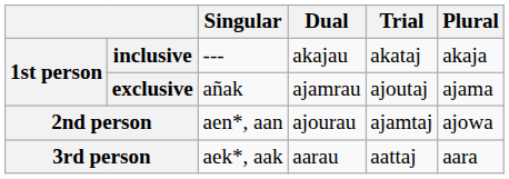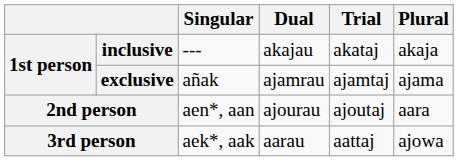 <table class="wikitable">
 <tr>
 <th colspan="2"></th>
 <th>Singular</th>
 <th>Dual</th>
 <th>Trial</th>
 <th>Plural</th>
 </tr>
 <tr>
 <th rowspan="2">1st person</th>
 <th>inclusive</th>
 <td>---</td>
 <td>akajau</td>
 <td>akataj</td>
 <td>akaja</td>
 </tr>
 <tr>
 <th>exclusive</th>
 <td>añak</td>
 <td>ajamrau</td>
-<td>ajoutaj</td>
+<td>ajamtaj</td>
 <td>ajama</td>
 </tr>
 <tr>
 <th colspan="2">2nd person</th>
 <td>aen*, aan</td>
 <td>ajourau</td>
-<td>ajamtaj</td>
-<td>ajowa</td>
+<td>ajoutaj</td>
+<td>aara</td>
 </tr>
 <tr>
 <th colspan="2">3rd person</th>
 <td>aek*, aak</td>
 <td>aarau</td>
 <td>aattaj</td>
-<td>aara</td>
+<td>ajowa</td>
 </tr>
 </table>
